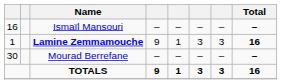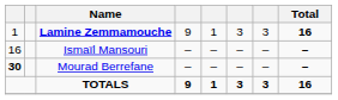 <table class="wikitable sortable alternance"  style="font-size:85%; text-align:center; line-height:14px; width:60%;">
 <tr>
 <th width=15></th>
 <th width=15></th>
 <th width=210>Name</th>
 <th width=40></th>
 <th width=40></th>
 <th width=40></th>
 <th width=40></th>
 <th width=80>Total</th>
 </tr>
 <tr>
+<td>1</td>
+<td></td>
+<td><strong><a href='#'>Lamine Zemmamouche</a></strong></td>
+<td>9</td>
+<td>1</td>
+<td>3</td>
+<td>3</td>
+<td><strong>16</strong></td>
+</tr>
+<tr>
 <td>16</td>
 <td></td>
 <td><a href='#'>Ismaïl Mansouri</a></td>
 <td>–</td>
 <td>–</td>
 <td>–</td>
 <td>–</td>
 <td><strong>–</strong></td>
 </tr>
 <tr>
-<td>1</td>
-<td></td>
-<td><strong><a href='#'>Lamine Zemmamouche</a></strong></td>
-<td>9</td>
-<td>1</td>
-<td>3</td>
-<td>3</td>
-<td><strong>16</strong></td>
-</tr>
-<tr>
-<td>30</td>
+<td><strong>30</strong></td>
 <td></td>
 <td><a href='#'>Mourad Berrefane</a></td>
 <td>–</td>
 <td>–</td>
 <td>–</td>
 <td>–</td>
 <td><strong>–</strong></td>
 </tr>
 <tr>
 <td colspan="2"></td>
 <td><strong>TOTALS</strong></td>
 <td><strong>9</strong></td>
 <td><strong>1</strong></td>
 <td><strong>3</strong></td>
 <td><strong>3</strong></td>
 <td><strong>16</strong></td>
 </tr>
 <tr>
 </tr>
 </table>
